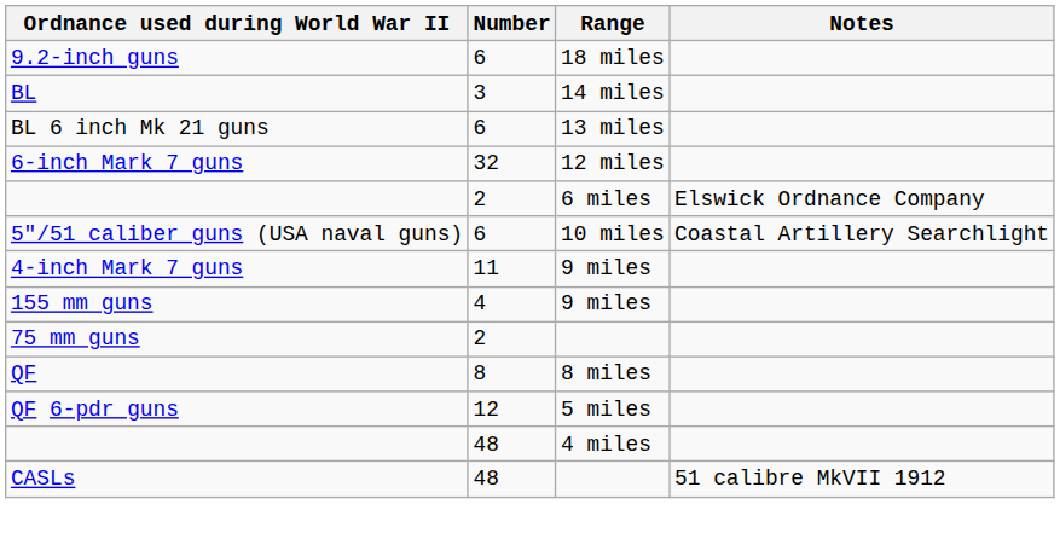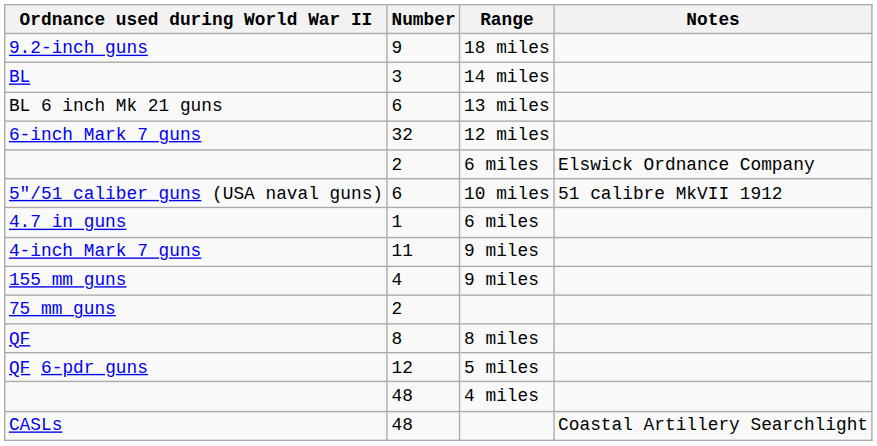 <table class="wikitable">
 <tr>
 <th>Ordnance used during World War II</th>
 <th>Number</th>
 <th>Range</th>
 <th>Notes</th>
 </tr>
 <tr>
 <td><a href='#'>9.2-inch guns</a></td>
-<td>6</td>
+<td>9</td>
 <td>18 miles</td>
 <td></td>
 </tr>
 <tr>
 <td><a href='#'>BL</a>  </td>
 <td>3</td>
 <td>14 miles</td>
 <td></td>
 </tr>
 <tr>
 <td>BL 6 inch Mk 21 guns</td>
 <td>6</td>
 <td>13 miles</td>
 <td></td>
 </tr>
 <tr>
 <td><a href='#'>6-inch Mark 7 guns</a></td>
 <td>32</td>
 <td>12 miles</td>
 <td></td>
 </tr>
 <tr>
 <td></td>
 <td>2</td>
 <td>6 miles</td>
 <td>Elswick Ordnance Company</td>
 </tr>
 <tr>
 <td><a href='#'>5"/51 caliber guns</a> (USA naval guns)</td>
 <td>6</td>
 <td>10 miles</td>
-<td>Coastal Artillery Searchlight</td>
+<td>51 calibre MkVII 1912</td>
+</tr>
+<tr>
+<td><a href='#'>4.7 in guns</a></td>
+<td>1</td>
+<td>6 miles</td>
+<td></td>
 </tr>
 <tr>
 <td><a href='#'>4-inch Mark 7 guns</a></td>
 <td>11</td>
 <td>9 miles</td>
 <td></td>
 </tr>
 <tr>
 <td><a href='#'>155 mm guns</a></td>
 <td>4</td>
 <td>9 miles</td>
 <td></td>
 </tr>
 <tr>
 <td><a href='#'>75 mm guns</a></td>
 <td>2</td>
 <td></td>
 <td></td>
 </tr>
 <tr>
 <td><a href='#'>QF</a> </td>
 <td>8</td>
 <td>8 miles</td>
 <td></td>
 </tr>
 <tr>
 <td><a href='#'>QF</a> <a href='#'>6-pdr guns</a></td>
 <td>12</td>
 <td>5 miles</td>
 <td></td>
 </tr>
 <tr>
 <td></td>
 <td>48</td>
 <td>4 miles</td>
 <td></td>
 </tr>
 <tr>
 <td><a href='#'>CASLs</a></td>
 <td>48</td>
 <td></td>
-<td>51 calibre MkVII 1912</td>
+<td>Coastal Artillery Searchlight</td>
 </tr>
 </table>
